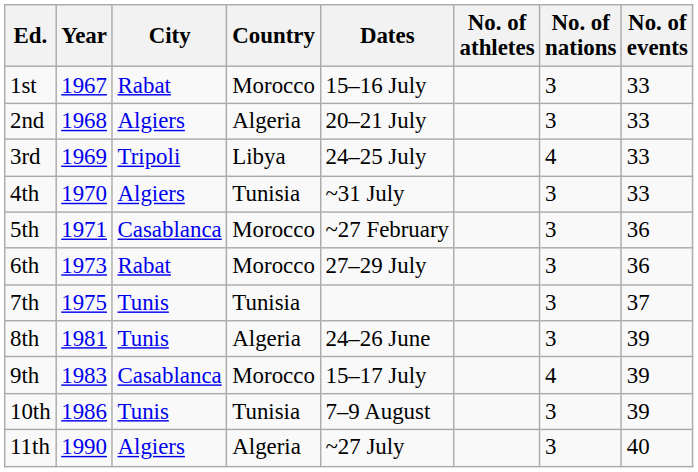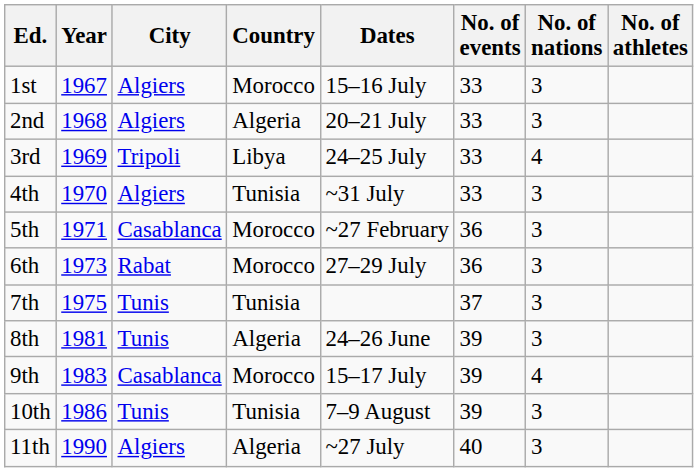 <table class=wikitable>
 <tr>
 <th>Ed.</th>
 <th>Year</th>
 <th>City</th>
 <th>Country</th>
 <th>Dates</th>
+<th>No. of<br>events</th>
+<th>No. of<br>nations</th>
 <th>No. of<br>athletes</th>
-<th>No. of<br>nations</th>
-<th>No. of<br>events</th>
 </tr>
 <tr>
 <td>1st</td>
 <td><a href='#'>1967</a></td>
-<td><a href='#'>Rabat</a></td>
+<td><a href='#'>Algiers</a></td>
 <td>Morocco</td>
 <td>15–16 July</td>
+<td>33</td>
+<td>3</td>
 <td></td>
-<td>3</td>
-<td>33</td>
 </tr>
 <tr>
 <td>2nd</td>
 <td><a href='#'>1968</a></td>
 <td><a href='#'>Algiers</a></td>
 <td>Algeria</td>
 <td>20–21 July</td>
+<td>33</td>
+<td>3</td>
 <td></td>
-<td>3</td>
-<td>33</td>
 </tr>
 <tr>
 <td>3rd</td>
 <td><a href='#'>1969</a></td>
 <td><a href='#'>Tripoli</a></td>
 <td>Libya</td>
 <td>24–25 July</td>
+<td>33</td>
+<td>4</td>
 <td></td>
-<td>4</td>
-<td>33</td>
 </tr>
 <tr>
 <td>4th</td>
 <td><a href='#'>1970</a></td>
 <td><a href='#'>Algiers</a></td>
 <td>Tunisia</td>
 <td>~31 July</td>
+<td>33</td>
+<td>3</td>
 <td></td>
-<td>3</td>
-<td>33</td>
 </tr>
 <tr>
 <td>5th</td>
 <td><a href='#'>1971</a></td>
 <td><a href='#'>Casablanca</a></td>
 <td>Morocco</td>
 <td>~27 February</td>
+<td>36</td>
+<td>3</td>
 <td></td>
-<td>3</td>
-<td>36</td>
 </tr>
 <tr>
 <td>6th</td>
 <td><a href='#'>1973</a></td>
 <td><a href='#'>Rabat</a></td>
 <td>Morocco</td>
 <td>27–29 July</td>
+<td>36</td>
+<td>3</td>
 <td></td>
-<td>3</td>
-<td>36</td>
 </tr>
 <tr>
 <td>7th</td>
 <td><a href='#'>1975</a></td>
 <td><a href='#'>Tunis</a></td>
 <td>Tunisia</td>
 <td></td>
+<td>37</td>
+<td>3</td>
 <td></td>
-<td>3</td>
-<td>37</td>
 </tr>
 <tr>
 <td>8th</td>
 <td><a href='#'>1981</a></td>
 <td><a href='#'>Tunis</a></td>
 <td>Algeria</td>
 <td>24–26 June</td>
+<td>39</td>
+<td>3</td>
 <td></td>
-<td>3</td>
-<td>39</td>
 </tr>
 <tr>
 <td>9th</td>
 <td><a href='#'>1983</a></td>
 <td><a href='#'>Casablanca</a></td>
 <td>Morocco</td>
 <td>15–17 July</td>
+<td>39</td>
+<td>4</td>
 <td></td>
-<td>4</td>
-<td>39</td>
 </tr>
 <tr>
 <td>10th</td>
 <td><a href='#'>1986</a></td>
 <td><a href='#'>Tunis</a></td>
 <td>Tunisia</td>
 <td>7–9 August</td>
+<td>39</td>
+<td>3</td>
 <td></td>
-<td>3</td>
-<td>39</td>
 </tr>
 <tr>
 <td>11th</td>
 <td><a href='#'>1990</a></td>
 <td><a href='#'>Algiers</a></td>
 <td>Algeria</td>
 <td>~27 July</td>
+<td>40</td>
+<td>3</td>
 <td></td>
-<td>3</td>
-<td>40</td>
 </tr>
 </table>
